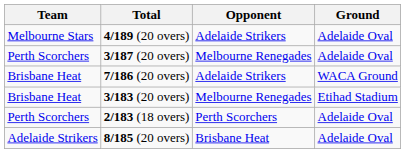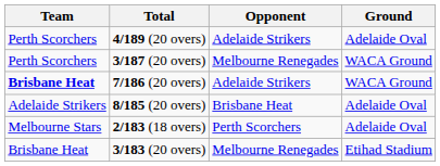 <table class="wikitable">
 <tr>
 <th>Team</th>
 <th>Total</th>
 <th>Opponent</th>
 <th>Ground</th>
 </tr>
 <tr>
-<td><a href='#'>Melbourne Stars</a></td>
+<td><a href='#'>Perth Scorchers</a></td>
 <td><strong>4/189</strong> (20 overs)</td>
 <td><a href='#'>Adelaide Strikers</a></td>
 <td><a href='#'>Adelaide Oval</a></td>
 </tr>
 <tr>
 <td><a href='#'>Perth Scorchers</a></td>
 <td><strong>3/187</strong> (20 overs)</td>
 <td><a href='#'>Melbourne Renegades</a></td>
+<td><a href='#'>WACA Ground</a></td>
+</tr>
+<tr>
+<td><strong><a href='#'>Brisbane Heat</a></strong></td>
+<td><strong>7/186</strong> (20 overs)</td>
+<td><a href='#'>Adelaide Strikers</a></td>
+<td><a href='#'>WACA Ground</a></td>
+</tr>
+<tr>
+<td><a href='#'>Adelaide Strikers</a></td>
+<td><strong>8/185</strong> (20 overs)</td>
+<td><a href='#'>Brisbane Heat</a></td>
 <td><a href='#'>Adelaide Oval</a></td>
 </tr>
 <tr>
-<td><a href='#'>Brisbane Heat</a></td>
-<td><strong>7/186</strong> (20 overs)</td>
-<td><a href='#'>Adelaide Strikers</a></td>
-<td><a href='#'>WACA Ground</a></td>
+<td><a href='#'>Melbourne Stars</a></td>
+<td><strong>2/183</strong> (18 overs)</td>
+<td><a href='#'>Perth Scorchers</a></td>
+<td><a href='#'>Adelaide Oval</a></td>
 </tr>
 <tr>
 <td><a href='#'>Brisbane Heat</a></td>
 <td><strong>3/183</strong> (20 overs)</td>
 <td><a href='#'>Melbourne Renegades</a></td>
 <td><a href='#'>Etihad Stadium</a></td>
 </tr>
-<tr>
-<td><a href='#'>Perth Scorchers</a></td>
-<td><strong>2/183</strong> (18 overs)</td>
-<td><a href='#'>Perth Scorchers</a></td>
-<td><a href='#'>Adelaide Oval</a></td>
-</tr>
-<tr>
-<td><a href='#'>Adelaide Strikers</a></td>
-<td><strong>8/185</strong> (20 overs)</td>
-<td><a href='#'>Brisbane Heat</a></td>
-<td><a href='#'>Adelaide Oval</a></td>
-</tr>
 </table>
